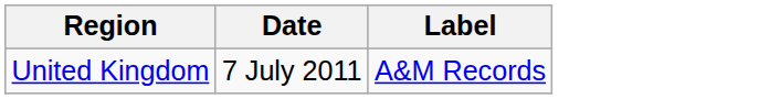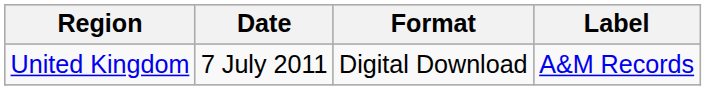 <table class=wikitable>
 <tr>
 <th>Region</th>
 <th>Date</th>
+<th>Format</th>
 <th>Label</th>
 </tr>
 <tr>
 <td><a href='#'>United Kingdom</a></td>
 <td>7 July 2011</td>
+<td>Digital Download</td>
 <td><a href='#'>A&M Records</a></td>
 </tr>
 </table>
